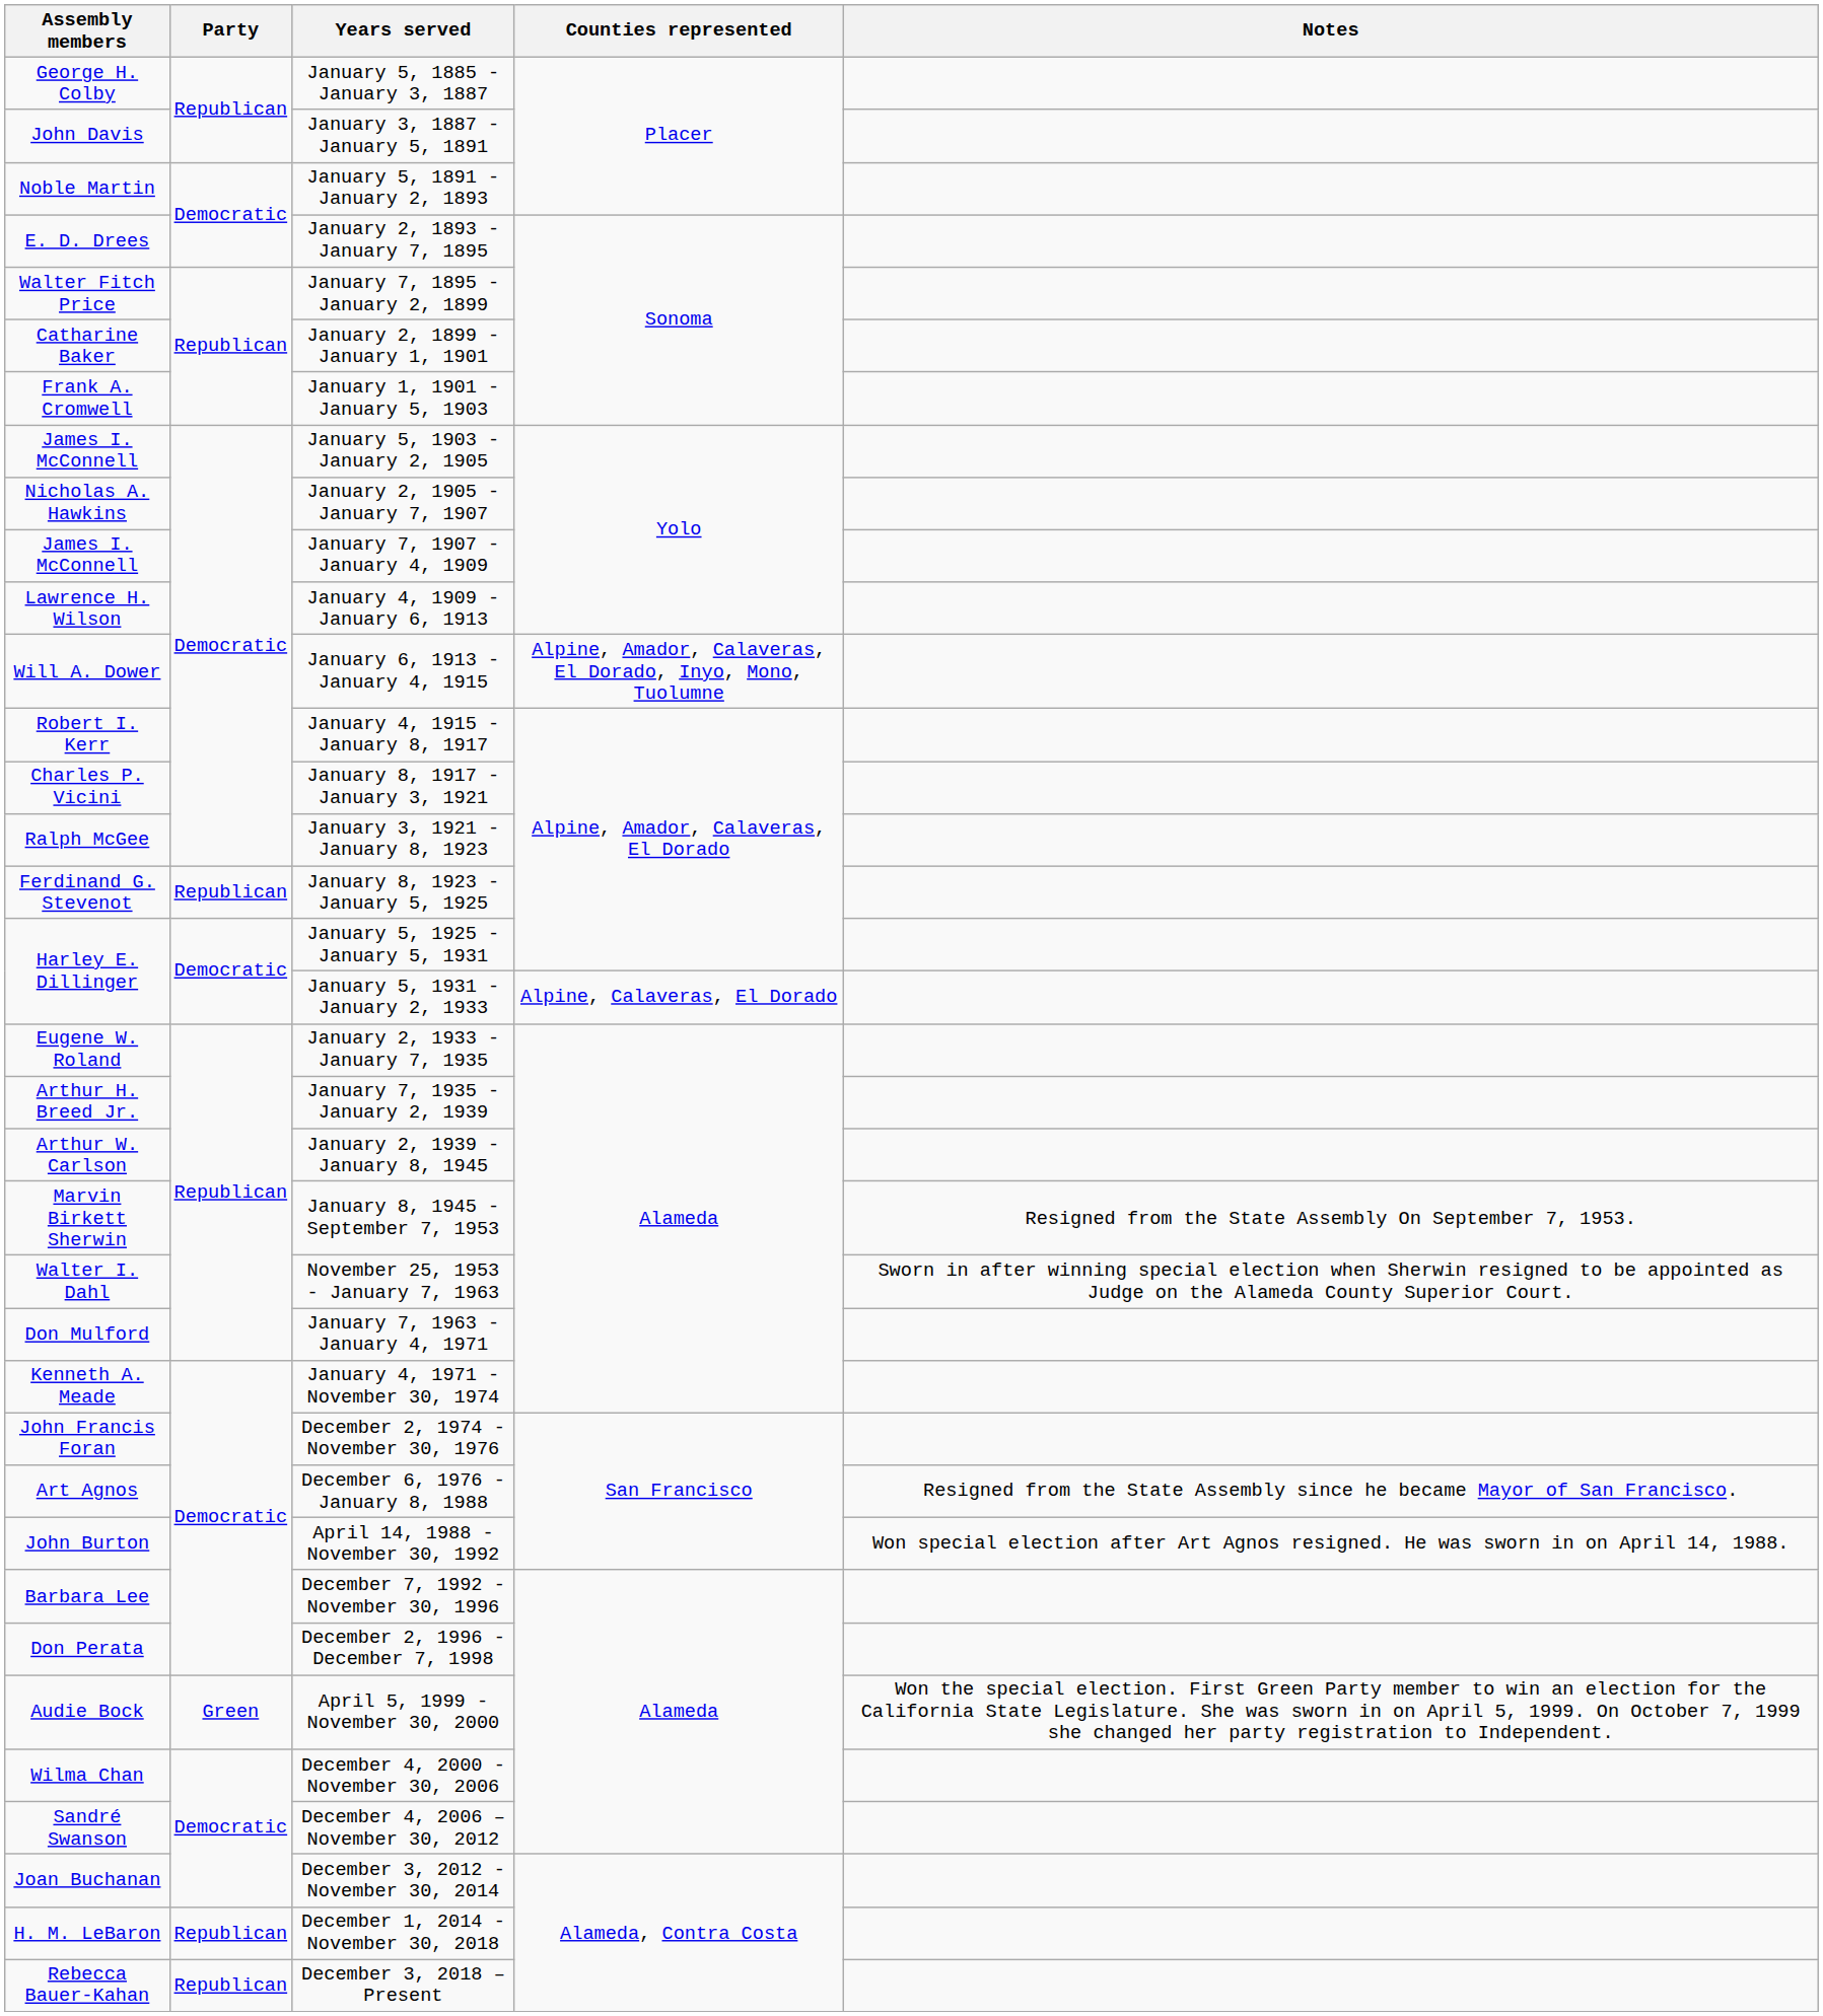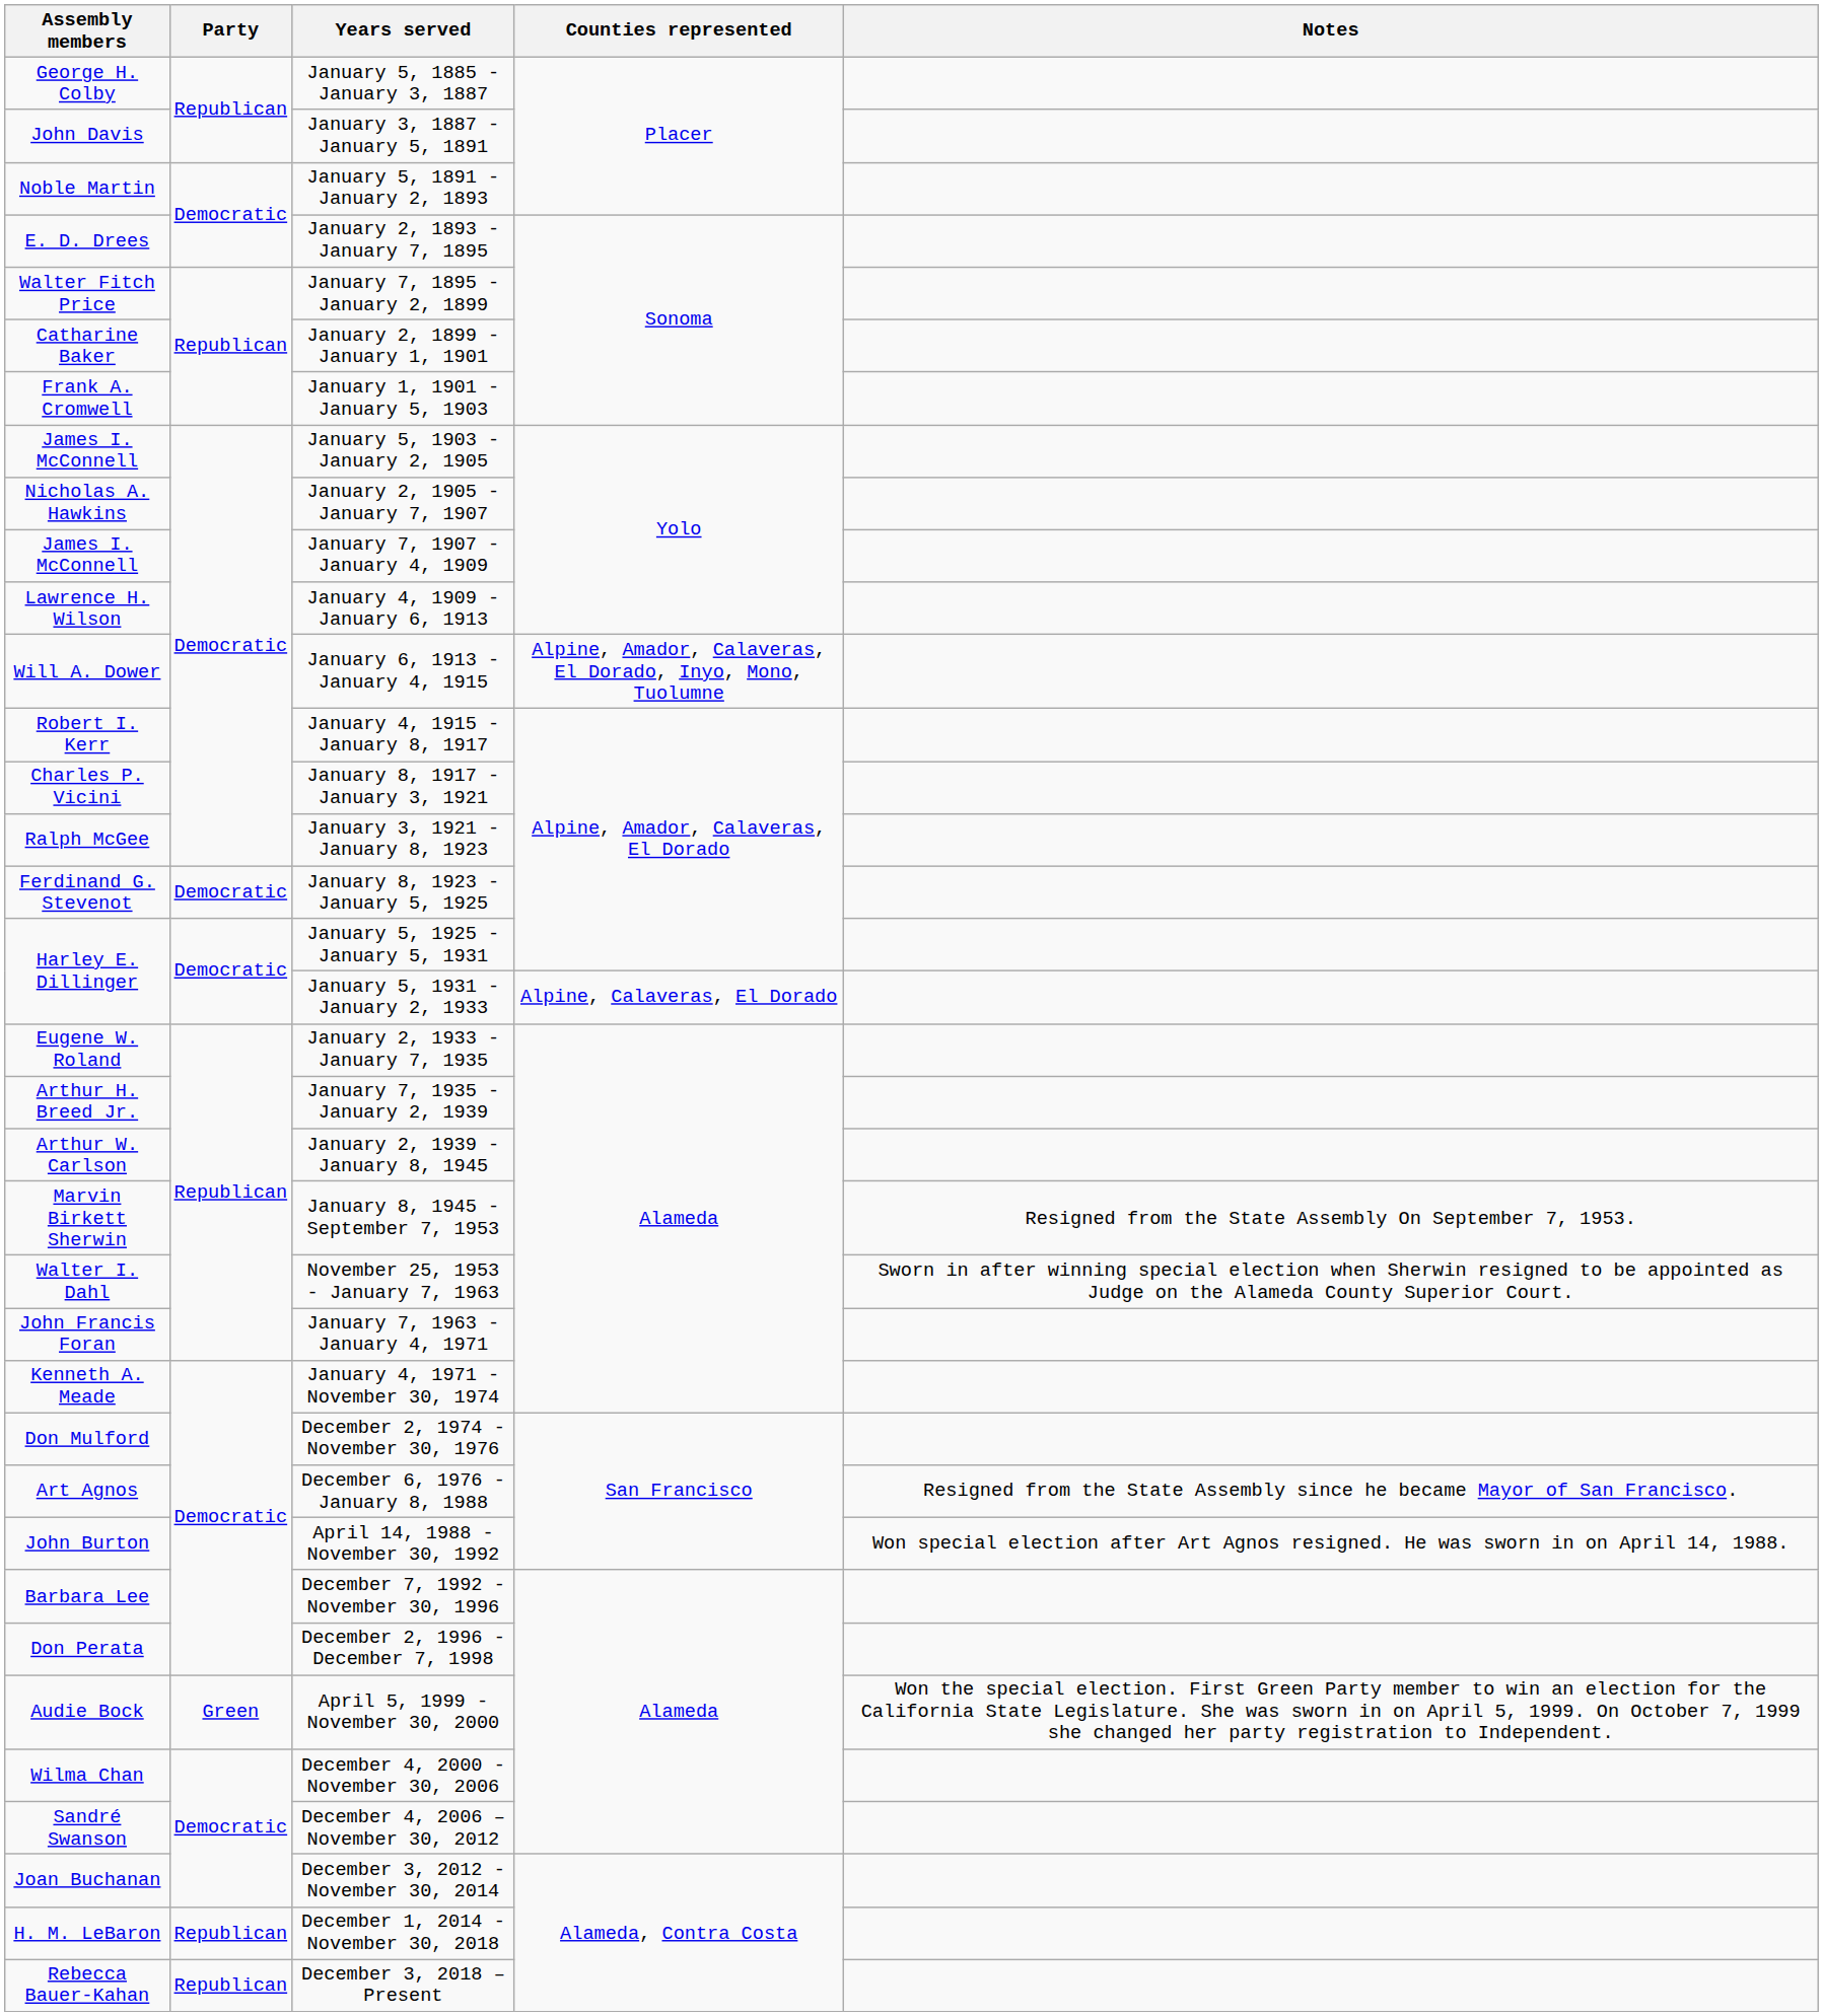 <table class=wikitable style="text-align:center">
 <tr>
 <th>Assembly members</th>
 <th>Party</th>
 <th>Years served</th>
 <th>Counties represented</th>
 <th>Notes</th>
 </tr>
 <tr>
 <td><a href='#'>George H. Colby</a></td>
 <td rowspan=2 ><a href='#'>Republican</a></td>
 <td>January 5, 1885 - January 3, 1887</td>
 <td rowspan=3><a href='#'>Placer</a></td>
 <td></td>
 </tr>
 <tr>
 <td><a href='#'>John Davis</a></td>
 <td>January 3, 1887 - January 5, 1891</td>
 <td></td>
 </tr>
 <tr>
 <td><a href='#'>Noble Martin</a></td>
 <td rowspan=2 ><a href='#'>Democratic</a></td>
 <td>January 5, 1891 - January 2, 1893</td>
 <td></td>
 </tr>
 <tr>
 <td><a href='#'>E. D. Drees</a></td>
 <td>January 2, 1893 - January 7, 1895</td>
 <td rowspan=4><a href='#'>Sonoma</a></td>
 <td></td>
 </tr>
 <tr>
 <td><a href='#'>Walter Fitch Price</a></td>
 <td rowspan=3 ><a href='#'>Republican</a></td>
 <td>January 7, 1895 - January 2, 1899</td>
 <td></td>
 </tr>
 <tr>
 <td><a href='#'>Catharine Baker</a></td>
 <td>January 2, 1899 - January 1, 1901</td>
 <td></td>
 </tr>
 <tr>
 <td><a href='#'>Frank A. Cromwell</a></td>
 <td>January 1, 1901 - January 5, 1903</td>
 <td></td>
 </tr>
 <tr>
 <td><a href='#'>James I. McConnell</a></td>
 <td rowspan=8 ><a href='#'>Democratic</a></td>
 <td>January 5, 1903 - January 2, 1905</td>
 <td rowspan=4><a href='#'>Yolo</a></td>
 <td></td>
 </tr>
 <tr>
 <td><a href='#'>Nicholas A. Hawkins</a></td>
 <td>January 2, 1905 - January 7, 1907</td>
 <td></td>
 </tr>
 <tr>
 <td><a href='#'>James I. McConnell</a></td>
 <td>January 7, 1907 - January 4, 1909</td>
 <td></td>
 </tr>
 <tr>
 <td><a href='#'>Lawrence H. Wilson</a></td>
 <td>January 4, 1909 - January 6, 1913</td>
 <td></td>
 </tr>
 <tr>
 <td><a href='#'>Will A. Dower</a></td>
 <td>January 6, 1913 - January 4, 1915</td>
 <td><a href='#'>Alpine</a>, <a href='#'>Amador</a>, <a href='#'>Calaveras</a>, <a href='#'>El Dorado</a>, <a href='#'>Inyo</a>, <a href='#'>Mono</a>, <a href='#'>Tuolumne</a></td>
 <td></td>
 </tr>
 <tr>
 <td><a href='#'>Robert I. Kerr</a></td>
 <td>January 4, 1915 - January 8, 1917</td>
 <td rowspan=5><a href='#'>Alpine</a>, <a href='#'>Amador</a>, <a href='#'>Calaveras</a>, <a href='#'>El Dorado</a></td>
 <td></td>
 </tr>
 <tr>
 <td><a href='#'>Charles P. Vicini</a></td>
 <td>January 8, 1917 - January 3, 1921</td>
 <td></td>
 </tr>
 <tr>
 <td><a href='#'>Ralph McGee</a></td>
 <td>January 3, 1921 - January 8, 1923</td>
 <td></td>
 </tr>
 <tr>
 <td><a href='#'>Ferdinand G. Stevenot</a></td>
-<td><a href='#'>Republican</a></td>
+<td><a href='#'>Democratic</a></td>
 <td>January 8, 1923 - January 5, 1925</td>
 <td></td>
 </tr>
 <tr>
 <td rowspan=2><a href='#'>Harley E. Dillinger</a></td>
 <td rowspan=2 ><a href='#'>Democratic</a></td>
 <td>January 5, 1925 - January 5, 1931</td>
 <td></td>
 </tr>
 <tr>
 <td>January 5, 1931 - January 2, 1933</td>
 <td><a href='#'>Alpine</a>, <a href='#'>Calaveras</a>, <a href='#'>El Dorado</a></td>
 <td></td>
 </tr>
 <tr>
 <td><a href='#'>Eugene W. Roland</a></td>
 <td rowspan=6 ><a href='#'>Republican</a></td>
 <td>January 2, 1933 - January 7, 1935</td>
 <td rowspan=7><a href='#'>Alameda</a></td>
 <td></td>
 </tr>
 <tr>
 <td><a href='#'>Arthur H. Breed Jr.</a></td>
 <td>January 7, 1935 - January 2, 1939</td>
 <td></td>
 </tr>
 <tr>
 <td><a href='#'>Arthur W. Carlson</a></td>
 <td>January 2, 1939 - January 8, 1945</td>
 <td></td>
 </tr>
 <tr>
 <td><a href='#'>Marvin Birkett Sherwin</a></td>
 <td>January 8, 1945 - September 7, 1953</td>
 <td>Resigned from the State Assembly On September 7, 1953.</td>
 </tr>
 <tr>
 <td><a href='#'>Walter I. Dahl</a></td>
 <td>November 25, 1953 - January 7, 1963</td>
 <td>Sworn in after winning special election when Sherwin resigned to be appointed as Judge on the Alameda County Superior Court.</td>
 </tr>
 <tr>
-<td><a href='#'>Don Mulford</a></td>
+<td><a href='#'>John Francis Foran</a></td>
 <td>January 7, 1963 - January 4, 1971</td>
 <td></td>
 </tr>
 <tr>
 <td><a href='#'>Kenneth A. Meade</a></td>
 <td rowspan=6 ><a href='#'>Democratic</a></td>
 <td>January 4, 1971 - November 30, 1974</td>
 <td></td>
 </tr>
 <tr>
-<td><a href='#'>John Francis Foran</a></td>
+<td><a href='#'>Don Mulford</a></td>
 <td>December 2, 1974 - November 30, 1976</td>
 <td rowspan=3><a href='#'>San Francisco</a></td>
 <td></td>
 </tr>
 <tr>
 <td><a href='#'>Art Agnos</a></td>
 <td>December 6, 1976 - January 8, 1988</td>
 <td>Resigned from the State Assembly since he became <a href='#'>Mayor of San Francisco</a>.</td>
 </tr>
 <tr>
 <td><a href='#'>John Burton</a></td>
 <td>April 14, 1988 - November 30, 1992</td>
 <td>Won special election after Art Agnos resigned. He was sworn in on April 14, 1988.</td>
 </tr>
 <tr>
 <td><a href='#'>Barbara Lee</a></td>
 <td>December 7, 1992 - November 30, 1996</td>
 <td rowspan=5><a href='#'>Alameda</a></td>
 <td></td>
 </tr>
 <tr>
 <td><a href='#'>Don Perata</a></td>
 <td>December 2, 1996 - December 7, 1998</td>
 <td></td>
 </tr>
 <tr>
 <td><a href='#'>Audie Bock</a></td>
 <td><a href='#'>Green</a></td>
 <td>April 5, 1999 - November 30, 2000</td>
 <td>Won the special election. First Green Party member to win an election for the California State Legislature. She was sworn in on April 5, 1999. On October 7, 1999 she changed her party registration to Independent.</td>
 </tr>
 <tr>
 <td><a href='#'>Wilma Chan</a></td>
 <td rowspan=3 ><a href='#'>Democratic</a></td>
 <td>December 4, 2000 - November 30, 2006</td>
 <td></td>
 </tr>
 <tr>
 <td><a href='#'>Sandré Swanson</a></td>
 <td>December 4, 2006 – November 30, 2012</td>
 <td></td>
 </tr>
 <tr>
 <td><a href='#'>Joan Buchanan</a></td>
 <td>December 3, 2012 - November 30, 2014</td>
 <td rowspan=3><a href='#'>Alameda</a>, <a href='#'>Contra Costa</a></td>
 <td></td>
 </tr>
 <tr>
 <td><a href='#'>H. M. LeBaron</a></td>
 <td><a href='#'>Republican</a></td>
 <td>December 1, 2014 - November 30, 2018</td>
 <td></td>
 </tr>
 <tr>
 <td><a href='#'>Rebecca Bauer-Kahan</a></td>
 <td><a href='#'>Republican</a></td>
 <td>December 3, 2018 – Present</td>
 <td></td>
 </tr>
 <tr>
 </tr>
 </table>
